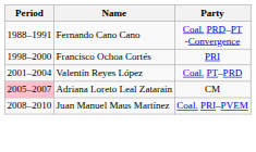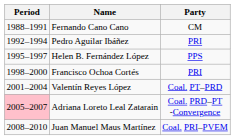 <table class="wikitable" align="center" style="font-size: 90%; text-align:center; margin:auto">
 <tr>
 <th>Period</th>
 <th>Name</th>
 <th>Party</th>
 </tr>
 <tr>
 <td>1988–1991</td>
 <td align=left>Fernando Cano Cano</td>
-<td><a href='#'>Coal.</a> <a href='#'>PRD</a>–<a href='#'>PT</a><br>-<a href='#'>Convergence</a></td>
+<td>CM</td>
+</tr>
+<tr>
+<td>1992–1994</td>
+<td align=left>Pedro Aguilar Ibáñez</td>
+<td><a href='#'>PRI</a></td>
+</tr>
+<tr>
+<td>1995–1997</td>
+<td align=left>Helen B. Fernández López</td>
+<td><a href='#'>PPS</a></td>
 </tr>
 <tr>
 <td>1998–2000</td>
 <td align=left>Francisco Ochoa Cortés</td>
 <td><a href='#'>PRI</a></td>
 </tr>
 <tr>
 <td>2001–2004</td>
 <td align=left>Valentín Reyes López</td>
 <td><a href='#'>Coal.</a> <a href='#'>PT</a>–<a href='#'>PRD</a></td>
 </tr>
 <tr>
 <td style="background: pink;">2005–2007</td>
 <td align=left>Adriana Loreto Leal Zatarain</td>
-<td>CM</td>
+<td><a href='#'>Coal.</a> <a href='#'>PRD</a>–<a href='#'>PT</a><br>-<a href='#'>Convergence</a></td>
 </tr>
 <tr>
 <td>2008–2010</td>
 <td align=left>Juan Manuel Maus Martínez</td>
 <td><a href='#'>Coal.</a> <a href='#'>PRI</a>–<a href='#'>PVEM</a></td>
 </tr>
 </table>
